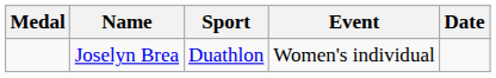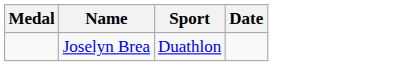 <table class="wikitable sortable" style="font-size: 95%;">
 <tr>
 <th>Medal</th>
 <th>Name</th>
 <th>Sport</th>
-<th>Event</th>
 <th>Date</th>
 </tr>
 <tr>
 <td></td>
 <td><a href='#'>Joselyn Brea</a></td>
 <td><a href='#'>Duathlon</a></td>
-<td>Women's individual</td>
 <td></td>
 </tr>
 </table>
